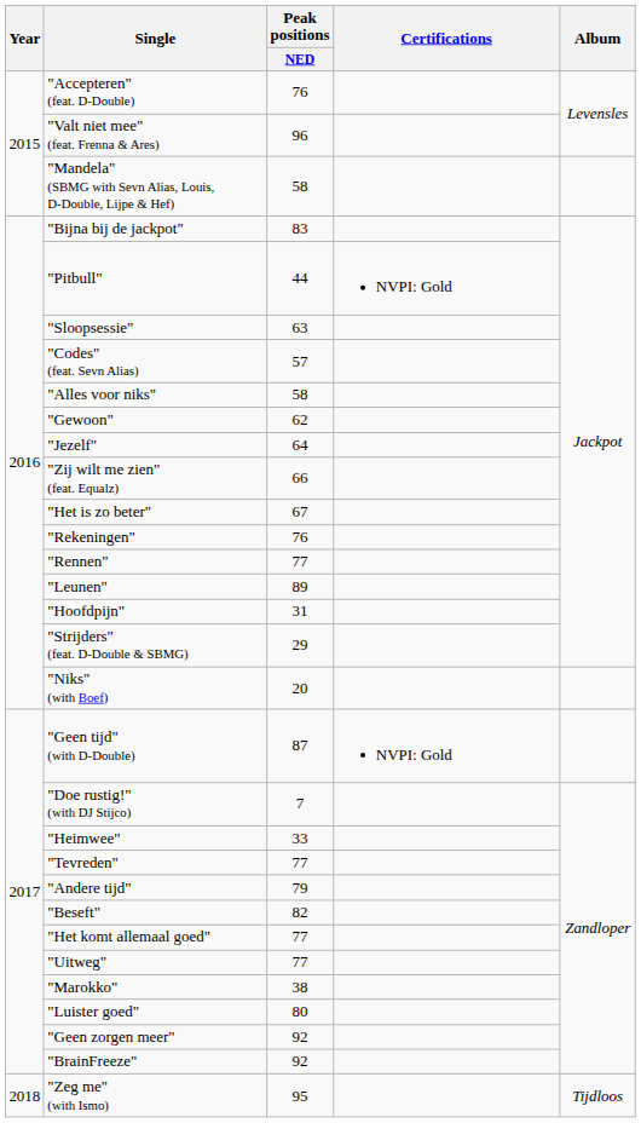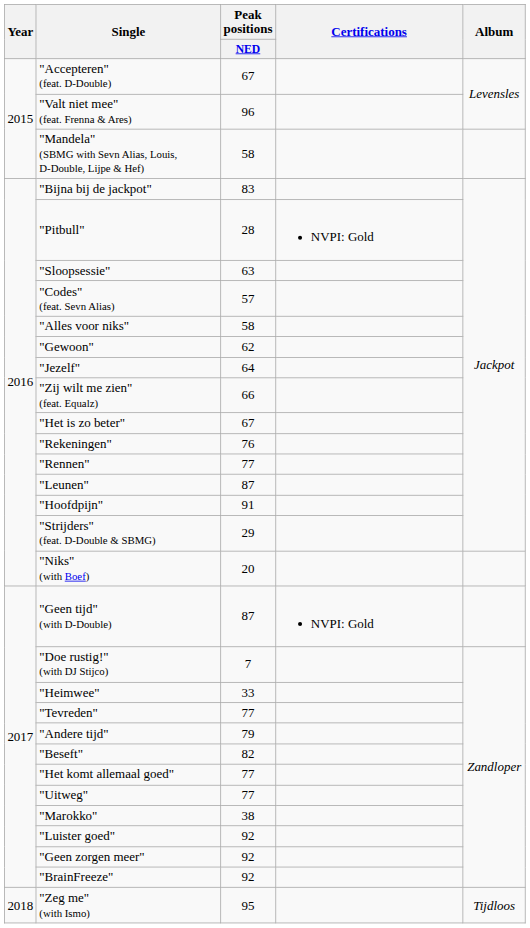 <table class="wikitable">
 <tr>
 <th rowspan="2" style="text-align:center; width:10px;">Year</th>
 <th rowspan="2" style="text-align:center; width:220px;">Single</th>
 <th style="text-align:center; width:20px;">Peak positions</th>
 <th scope="col" rowspan="2" style="width:14em;"><a href='#'>Certifications</a></th>
 <th rowspan="2" style="text-align:center; width:70px;">Album</th>
 </tr>
 <tr>
 <th scope="col" style="width:3em;font-size:90%;"><a href='#'>NED</a><br></th>
 </tr>
 <tr>
 <td style="text-align:center;" rowspan=3>2015</td>
 <td>"Accepteren"<br><small>(feat. D-Double)</small></td>
-<td style="text-align:center;">76</td>
+<td style="text-align:center;">67</td>
 <td></td>
 <td style="text-align:center;" rowspan=2><em>Levensles</em></td>
 </tr>
 <tr>
 <td>"Valt niet mee"<br><small>(feat. Frenna & Ares)</small></td>
 <td style="text-align:center;">96</td>
 <td></td>
 </tr>
 <tr>
 <td>"Mandela"<br><small>(SBMG with Sevn Alias, Louis, <br>D-Double, Lijpe & Hef)</small></td>
 <td style="text-align:center;">58</td>
 <td></td>
 <td style="text-align:center;"></td>
 </tr>
 <tr>
 <td style="text-align:center;" rowspan=15>2016</td>
 <td>"Bijna bij de jackpot"</td>
 <td style="text-align:center;">83</td>
 <td></td>
 <td style="text-align:center;" rowspan=14><em>Jackpot</em></td>
 </tr>
 <tr>
 <td>"Pitbull"</td>
-<td style="text-align:center;">44</td>
+<td style="text-align:center;">28</td>
 <td><br><ul><li>NVPI: Gold</li></ul></td>
 </tr>
 <tr>
 <td>"Sloopsessie"</td>
 <td style="text-align:center;">63</td>
 <td></td>
 </tr>
 <tr>
 <td>"Codes" <br><small>(feat. Sevn Alias)</small></td>
 <td style="text-align:center;">57</td>
 <td></td>
 </tr>
 <tr>
 <td>"Alles voor niks"</td>
 <td style="text-align:center;">58</td>
 <td></td>
 </tr>
 <tr>
 <td>"Gewoon"</td>
 <td style="text-align:center;">62</td>
 <td></td>
 </tr>
 <tr>
 <td>"Jezelf"</td>
 <td style="text-align:center;">64</td>
 <td></td>
 </tr>
 <tr>
 <td>"Zij wilt me zien"<br><small>(feat. Equalz)</small></td>
 <td style="text-align:center;">66</td>
 <td></td>
 </tr>
 <tr>
 <td>"Het is zo beter"</td>
 <td style="text-align:center;">67</td>
 <td></td>
 </tr>
 <tr>
 <td>"Rekeningen"</td>
 <td style="text-align:center;">76</td>
 <td></td>
 </tr>
 <tr>
 <td>"Rennen"</td>
 <td style="text-align:center;">77</td>
 <td></td>
 </tr>
 <tr>
 <td>"Leunen"</td>
-<td style="text-align:center;">89</td>
+<td style="text-align:center;">87</td>
 <td></td>
 </tr>
 <tr>
 <td>"Hoofdpijn"</td>
-<td style="text-align:center;">31</td>
+<td style="text-align:center;">91</td>
 <td></td>
 </tr>
 <tr>
 <td>"Strijders"<br><small>(feat. D-Double & SBMG)</small></td>
 <td style="text-align:center;">29</td>
 <td></td>
 </tr>
 <tr>
 <td>"Niks"<br><small>(with <a href='#'>Boef</a>)</small></td>
 <td style="text-align:center;">20</td>
 <td style="text-align:center;"></td>
 <td></td>
 </tr>
 <tr>
 <td style="text-align:center;" rowspan=12>2017</td>
 <td>"Geen tijd" <br><small>(with D-Double)</small></td>
 <td style="text-align:center;">87</td>
 <td><br><ul><li>NVPI: Gold</li></ul></td>
 <td style="text-align:center;"></td>
 </tr>
 <tr>
 <td>"Doe rustig!" <br><small>(with DJ Stijco)</small></td>
 <td style="text-align:center;">7</td>
 <td></td>
 <td style="text-align:center;" rowspan="11"><em>Zandloper</em></td>
 </tr>
 <tr>
 <td>"Heimwee"</td>
 <td style="text-align:center;">33</td>
 <td></td>
 </tr>
 <tr>
 <td>"Tevreden"</td>
 <td style="text-align:center;">77</td>
 <td></td>
 </tr>
 <tr>
 <td>"Andere tijd"</td>
 <td style="text-align:center;">79</td>
 <td></td>
 </tr>
 <tr>
 <td>"Beseft"</td>
 <td style="text-align:center;">82</td>
 <td></td>
 </tr>
 <tr>
 <td>"Het komt allemaal goed"</td>
 <td style="text-align:center;">77</td>
 <td></td>
 </tr>
 <tr>
 <td>"Uitweg"</td>
 <td style="text-align:center;">77</td>
 <td></td>
 </tr>
 <tr>
 <td>"Marokko"</td>
 <td style="text-align:center;">38</td>
 <td></td>
 </tr>
 <tr>
 <td>"Luister goed"</td>
-<td style="text-align:center;">80</td>
+<td style="text-align:center;">92</td>
 <td></td>
 </tr>
 <tr>
 <td>"Geen zorgen meer"</td>
 <td style="text-align:center;">92</td>
 <td></td>
 </tr>
 <tr>
 <td>"BrainFreeze"</td>
 <td style="text-align:center;">92</td>
 <td></td>
 </tr>
 <tr>
 <td style="text-align:center;">2018</td>
 <td>"Zeg me" <br><small>(with Ismo)</small></td>
 <td style="text-align:center;">95</td>
 <td></td>
 <td style="text-align:center;"><em>Tijdloos</em></td>
 </tr>
 </table>
